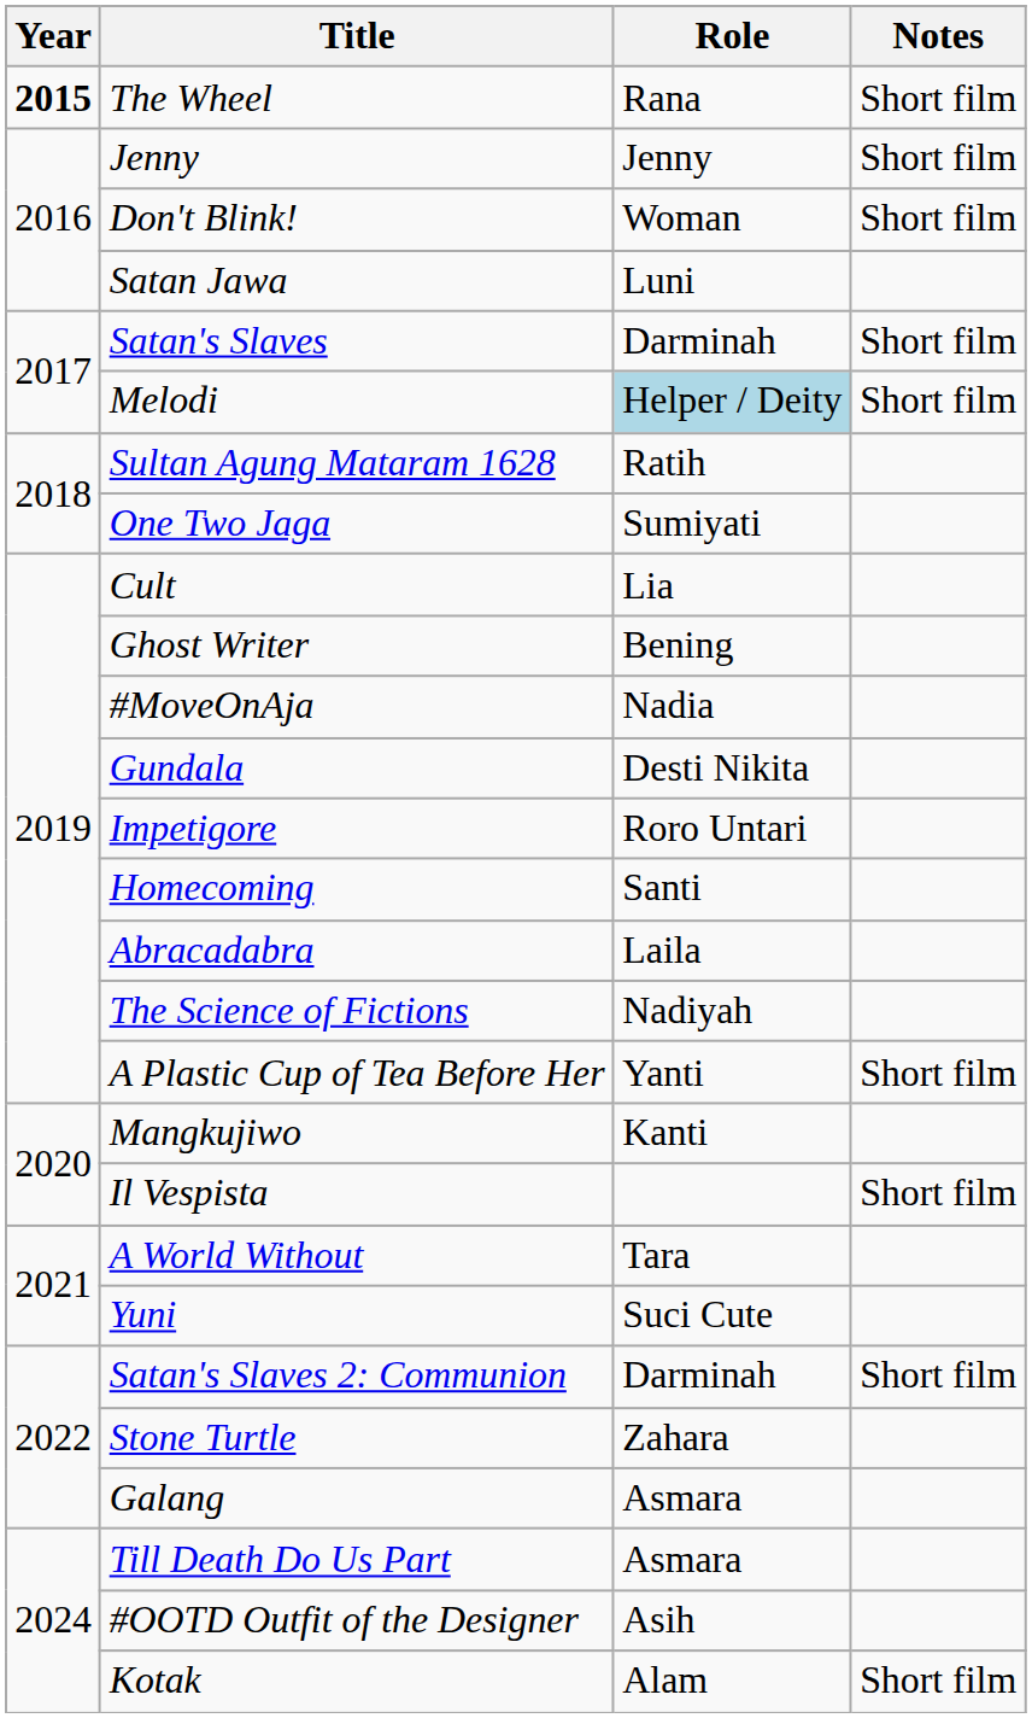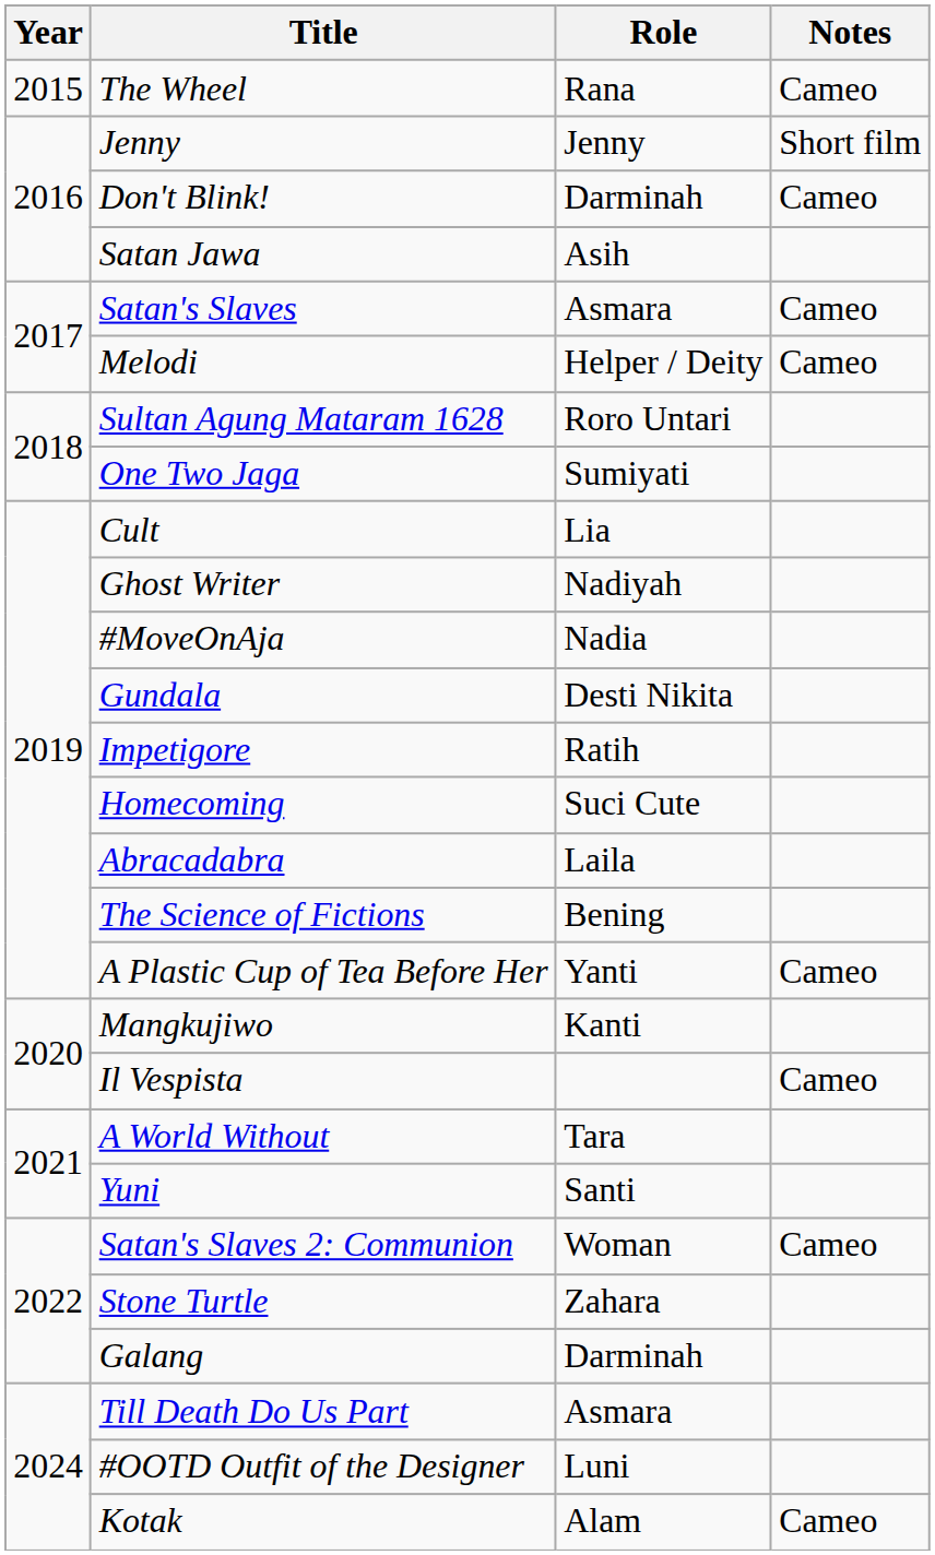 <table class="wikitable sortable">
 <tr>
 <th>Year</th>
 <th>Title</th>
 <th>Role</th>
 <th>Notes</th>
 </tr>
 <tr>
-<td><strong>2015</strong></td>
+<td>2015</td>
 <td><em>The Wheel</em></td>
 <td>Rana</td>
-<td>Short film</td>
+<td>Cameo</td>
 </tr>
 <tr>
 <td rowspan="3">2016</td>
 <td><em>Jenny</em></td>
 <td>Jenny</td>
 <td>Short film</td>
 </tr>
 <tr>
 <td><em>Don't Blink!</em></td>
-<td>Woman</td>
-<td>Short film</td>
+<td>Darminah</td>
+<td>Cameo</td>
 </tr>
 <tr>
 <td><em>Satan Jawa</em></td>
-<td>Luni</td>
+<td>Asih</td>
 <td></td>
 </tr>
 <tr>
 <td rowspan="2">2017</td>
 <td><em><a href='#'>Satan's Slaves</a></em></td>
-<td>Darminah</td>
-<td>Short film</td>
+<td>Asmara</td>
+<td>Cameo</td>
 </tr>
 <tr>
 <td><em>Melodi</em></td>
-<td style="background: lightblue;">Helper / Deity</td>
-<td>Short film</td>
+<td>Helper / Deity</td>
+<td>Cameo</td>
 </tr>
 <tr>
 <td rowspan="2">2018</td>
 <td><em><a href='#'>Sultan Agung Mataram 1628</a></em></td>
-<td>Ratih</td>
+<td>Roro Untari</td>
 <td></td>
 </tr>
 <tr>
 <td><em><a href='#'>One Two Jaga</a></em></td>
 <td>Sumiyati</td>
 <td></td>
 </tr>
 <tr>
 <td rowspan="9">2019</td>
 <td><em>Cult</em></td>
 <td>Lia</td>
 <td></td>
 </tr>
 <tr>
 <td><em>Ghost Writer</em></td>
-<td>Bening</td>
+<td>Nadiyah</td>
 <td></td>
 </tr>
 <tr>
 <td><em>#MoveOnAja</em></td>
 <td>Nadia</td>
 <td></td>
 </tr>
 <tr>
 <td><em><a href='#'>Gundala</a></em></td>
 <td>Desti Nikita</td>
 <td></td>
 </tr>
 <tr>
 <td><em><a href='#'>Impetigore</a></em></td>
-<td>Roro Untari</td>
+<td>Ratih</td>
 <td></td>
 </tr>
 <tr>
 <td><em><a href='#'>Homecoming</a></em></td>
-<td>Santi</td>
+<td>Suci Cute</td>
 <td></td>
 </tr>
 <tr>
 <td><em><a href='#'>Abracadabra</a></em></td>
 <td>Laila</td>
 <td></td>
 </tr>
 <tr>
 <td><em><a href='#'>The Science of Fictions</a></em></td>
-<td>Nadiyah</td>
+<td>Bening</td>
 <td></td>
 </tr>
 <tr>
 <td><em>A Plastic Cup of Tea Before Her</em></td>
 <td>Yanti</td>
-<td>Short film</td>
+<td>Cameo</td>
 </tr>
 <tr>
 <td rowspan="2">2020</td>
 <td><em>Mangkujiwo</em></td>
 <td>Kanti</td>
 <td></td>
 </tr>
 <tr>
 <td><em>Il Vespista</em></td>
 <td></td>
-<td>Short film</td>
+<td>Cameo</td>
 </tr>
 <tr>
 <td rowspan="2">2021</td>
 <td><em><a href='#'>A World Without</a></em></td>
 <td>Tara</td>
 <td></td>
 </tr>
 <tr>
 <td><em><a href='#'>Yuni</a></em></td>
-<td>Suci Cute</td>
+<td>Santi</td>
 <td></td>
 </tr>
 <tr>
 <td rowspan="3">2022</td>
 <td><em><a href='#'>Satan's Slaves 2: Communion</a></em></td>
-<td>Darminah</td>
-<td>Short film</td>
+<td>Woman</td>
+<td>Cameo</td>
 </tr>
 <tr>
 <td><em><a href='#'>Stone Turtle</a></em></td>
 <td>Zahara</td>
 <td></td>
 </tr>
 <tr>
 <td><em>Galang</em></td>
-<td>Asmara</td>
+<td>Darminah</td>
 <td></td>
 </tr>
 <tr>
 <td rowspan="3">2024</td>
 <td><em><a href='#'>Till Death Do Us Part</a></em></td>
 <td>Asmara</td>
 <td></td>
 </tr>
 <tr>
 <td><em>#OOTD Outfit of the Designer</em></td>
-<td>Asih</td>
+<td>Luni</td>
 <td></td>
 </tr>
 <tr>
 <td><em>Kotak</em></td>
 <td>Alam</td>
-<td>Short film</td>
+<td>Cameo</td>
 </tr>
 </table>
